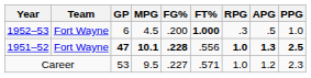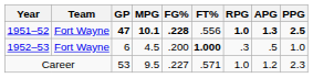 <table class="wikitable sortable" style="font-size:95%; text-align:right;">
 <tr>
 <th>Year</th>
 <th>Team</th>
 <th>GP</th>
 <th>MPG</th>
 <th>FG%</th>
 <th>FT%</th>
 <th>RPG</th>
 <th>APG</th>
 <th>PPG</th>
 </tr>
 <tr>
+<td style="text-align:left;"><a href='#'>1951–52</a></td>
+<td style="text-align:left;"><a href='#'>Fort Wayne</a></td>
+<td><strong>47</strong></td>
+<td><strong>10.1</strong></td>
+<td><strong>.228</strong></td>
+<td>.556</td>
+<td><strong>1.0</strong></td>
+<td><strong>1.3</strong></td>
+<td><strong>2.5</strong></td>
+</tr>
+<tr>
 <td style="text-align:left;"><a href='#'>1952–53</a></td>
 <td style="text-align:left;"><a href='#'>Fort Wayne</a></td>
 <td>6</td>
 <td>4.5</td>
 <td>.200</td>
 <td><strong>1.000</strong></td>
 <td>.3</td>
 <td>.5</td>
 <td>1.0</td>
-</tr>
-<tr>
-<td style="text-align:left;"><a href='#'>1951–52</a></td>
-<td style="text-align:left;"><a href='#'>Fort Wayne</a></td>
-<td><strong>47</strong></td>
-<td><strong>10.1</strong></td>
-<td><strong>.228</strong></td>
-<td>.556</td>
-<td><strong>1.0</strong></td>
-<td><strong>1.3</strong></td>
-<td><strong>2.5</strong></td>
 </tr>
 <tr>
 <td colspan="2" style="text-align:center;">Career</td>
 <td>53</td>
 <td>9.5</td>
 <td>.227</td>
 <td>.571</td>
 <td>1.0</td>
 <td>1.2</td>
 <td>2.3</td>
 </tr>
 </table>
